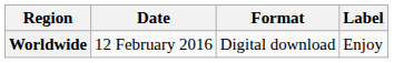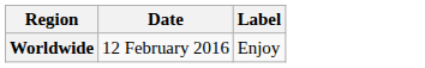 <table class="wikitable plainrowheaders">
 <tr>
 <th>Region</th>
 <th>Date</th>
-<th>Format</th>
 <th>Label</th>
 </tr>
 <tr>
 <th scope="row">Worldwide</th>
 <td>12 February 2016</td>
-<td>Digital download</td>
 <td>Enjoy</td>
 </tr>
 </table>
